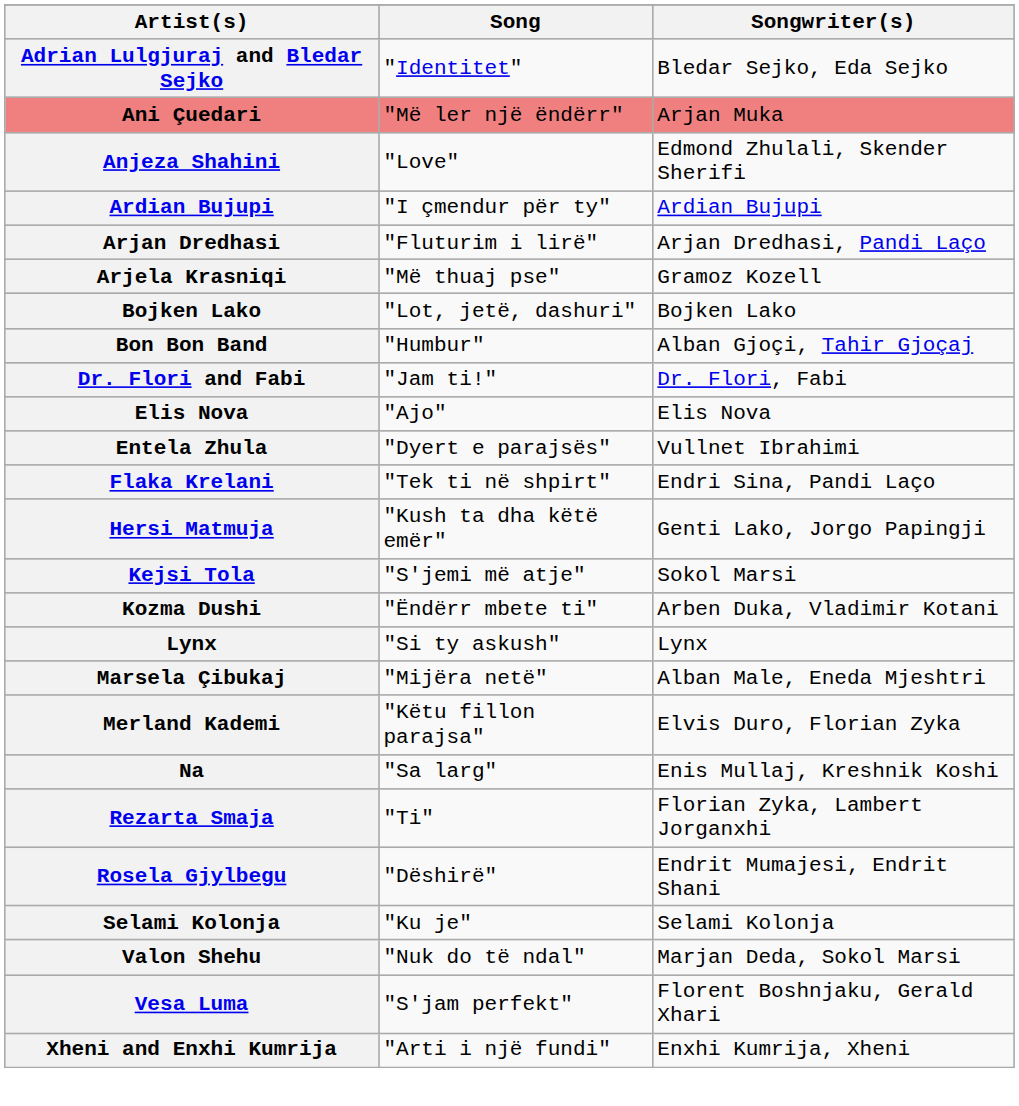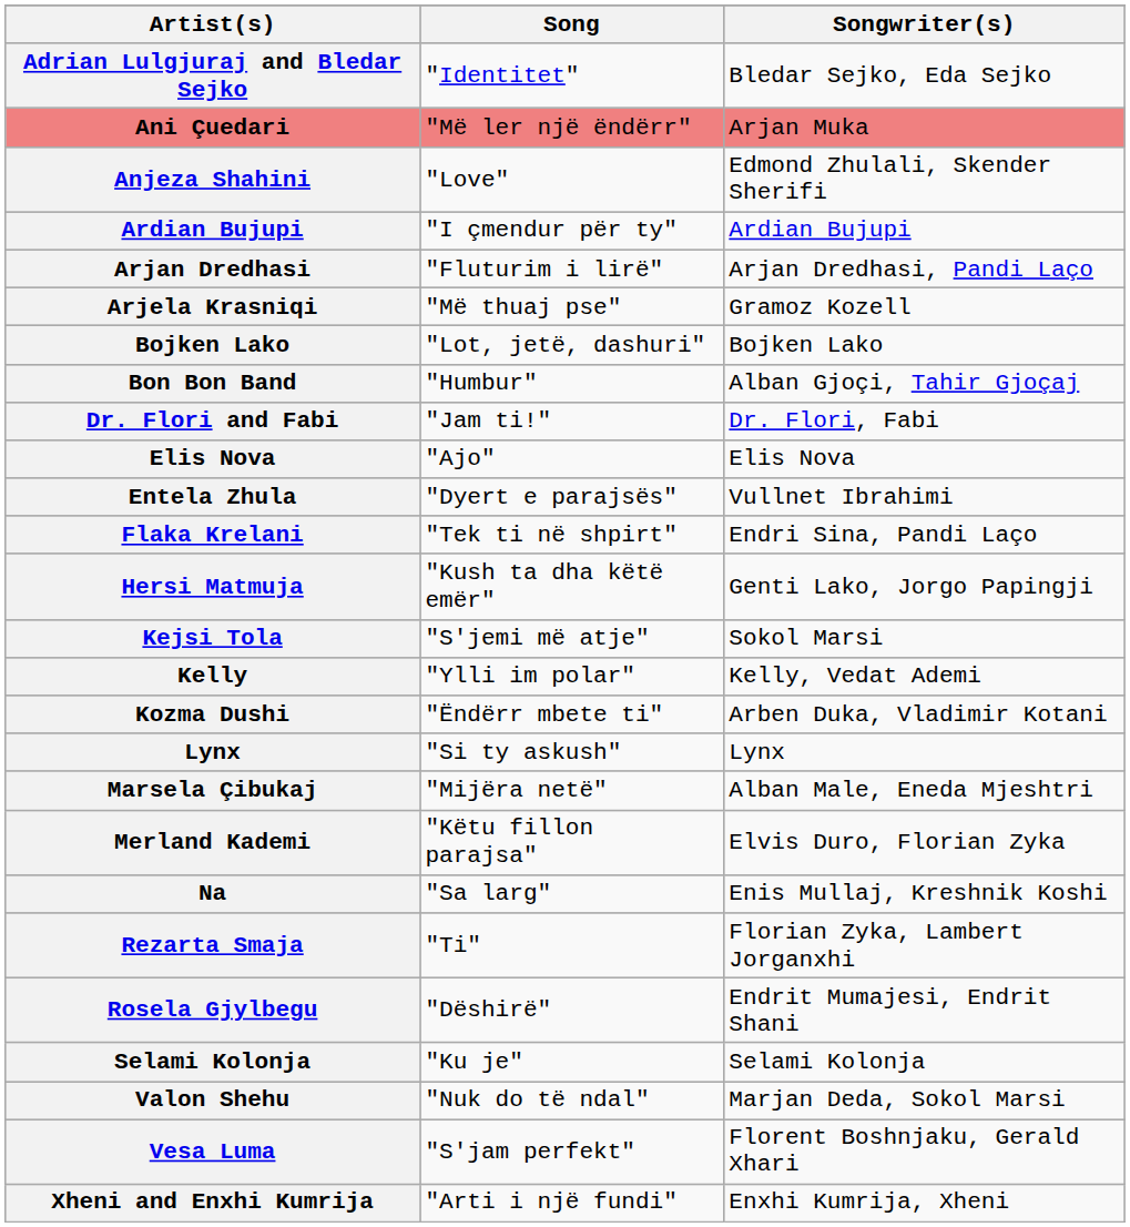 <table class="wikitable sortable plainrowheaders" style="margin: 1em auto 1em auto">
 <tr>
 </tr>
 <tr>
 <th scope="col">Artist(s)</th>
 <th scope="col">Song</th>
 <th scope="col" class="unsortable">Songwriter(s)</th>
 </tr>
 <tr>
 <th scope="row"><a href='#'>Adrian Lulgjuraj</a> and <a href='#'>Bledar Sejko</a></th>
 <td>"<a href='#'>Identitet</a>"</td>
 <td>Bledar Sejko, Eda Sejko</td>
 </tr>
 <tr style="background:#F08080;">
 <th scope="row" style="background:#F08080;">Ani Çuedari</th>
 <td>"Më ler një ëndërr"</td>
 <td>Arjan Muka</td>
 </tr>
 <tr>
 <th scope="row"><a href='#'>Anjeza Shahini</a></th>
 <td>"Love"</td>
 <td>Edmond Zhulali, Skender Sherifi</td>
 </tr>
 <tr>
 <th scope="row"><a href='#'>Ardian Bujupi</a></th>
 <td>"I çmendur për ty"</td>
 <td><a href='#'>Ardian Bujupi</a></td>
 </tr>
 <tr>
 <th scope="row">Arjan Dredhasi</th>
 <td>"Fluturim i lirë"</td>
 <td>Arjan Dredhasi, <a href='#'>Pandi Laço</a></td>
 </tr>
 <tr>
 <th scope="row">Arjela Krasniqi</th>
 <td>"Më thuaj pse"</td>
 <td>Gramoz Kozell</td>
 </tr>
 <tr>
 <th scope="row">Bojken Lako</th>
 <td>"Lot, jetë, dashuri"</td>
 <td>Bojken Lako</td>
 </tr>
 <tr>
 <th scope="row">Bon Bon Band</th>
 <td>"Humbur"</td>
 <td>Alban Gjoçi, <a href='#'>Tahir Gjoçaj</a></td>
 </tr>
 <tr>
 <th scope="row"><a href='#'>Dr. Flori</a> and Fabi</th>
 <td>"Jam ti!"</td>
 <td><a href='#'>Dr. Flori</a>, Fabi</td>
 </tr>
 <tr>
 <th scope="row">Elis Nova</th>
 <td>"Ajo"</td>
 <td>Elis Nova</td>
 </tr>
 <tr>
 <th scope="row">Entela Zhula</th>
 <td>"Dyert e parajsës"</td>
 <td>Vullnet Ibrahimi</td>
 </tr>
 <tr>
 <th scope="row"><a href='#'>Flaka Krelani</a></th>
 <td>"Tek ti në shpirt"</td>
 <td>Endri Sina, Pandi Laço</td>
 </tr>
 <tr>
 <th scope="row"><a href='#'>Hersi Matmuja</a></th>
 <td>"Kush ta dha këtë emër"</td>
 <td>Genti Lako, Jorgo Papingji</td>
 </tr>
 <tr>
 <th scope="row"><a href='#'>Kejsi Tola</a></th>
 <td>"S'jemi më atje"</td>
 <td>Sokol Marsi</td>
 </tr>
 <tr>
+<th scope="row">Kelly</th>
+<td>"Ylli im polar"</td>
+<td>Kelly, Vedat Ademi</td>
+</tr>
+<tr>
 <th scope="row">Kozma Dushi</th>
 <td>"Ëndërr mbete ti"</td>
 <td>Arben Duka, Vladimir Kotani</td>
 </tr>
 <tr>
 <th scope="row">Lynx</th>
 <td>"Si ty askush"</td>
 <td>Lynx</td>
 </tr>
 <tr>
 <th scope="row">Marsela Çibukaj</th>
 <td>"Mijëra netë"</td>
 <td>Alban Male, Eneda Mjeshtri</td>
 </tr>
 <tr>
 <th scope="row">Merland Kademi</th>
 <td>"Këtu fillon parajsa"</td>
 <td>Elvis Duro, Florian Zyka</td>
 </tr>
 <tr>
 <th scope="row">Na</th>
 <td>"Sa larg"</td>
 <td>Enis Mullaj, Kreshnik Koshi</td>
 </tr>
 <tr>
 <th scope="row"><a href='#'>Rezarta Smaja</a></th>
 <td>"Ti"</td>
 <td>Florian Zyka, Lambert Jorganxhi</td>
 </tr>
 <tr>
 <th scope="row"><a href='#'>Rosela Gjylbegu</a></th>
 <td>"Dëshirë"</td>
 <td>Endrit Mumajesi, Endrit Shani</td>
 </tr>
 <tr>
 <th scope="row">Selami Kolonja</th>
 <td>"Ku je"</td>
 <td>Selami Kolonja</td>
 </tr>
 <tr>
 <th scope="row">Valon Shehu</th>
 <td>"Nuk do të ndal"</td>
 <td>Marjan Deda, Sokol Marsi</td>
 </tr>
 <tr>
 <th scope="row"><a href='#'>Vesa Luma</a></th>
 <td>"S'jam perfekt"</td>
 <td>Florent Boshnjaku, Gerald Xhari</td>
 </tr>
 <tr>
 <th scope="row">Xheni and Enxhi Kumrija</th>
 <td>"Arti i një fundi"</td>
 <td>Enxhi Kumrija, Xheni</td>
 </tr>
 </table>
